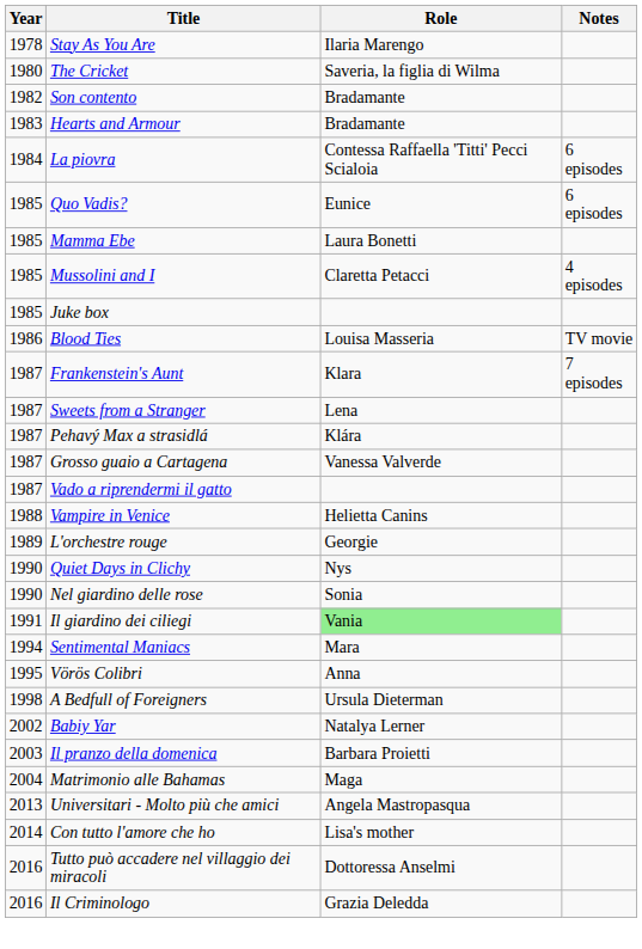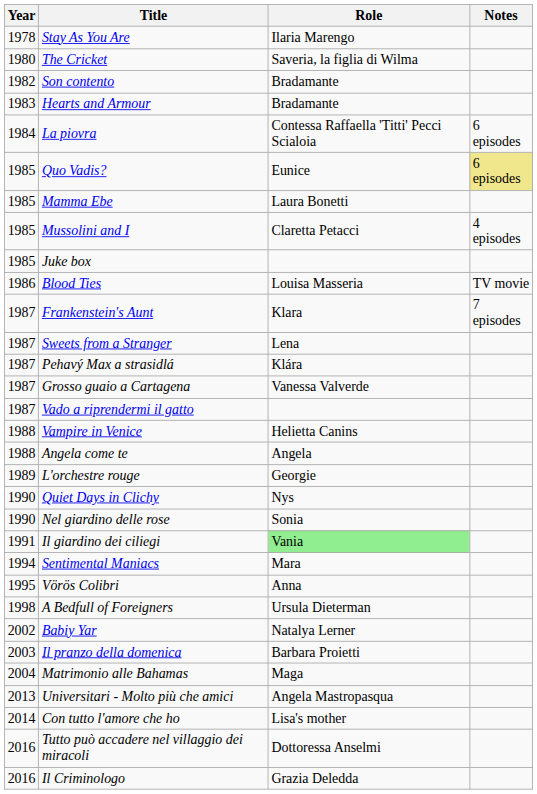 <table class="wikitable">
 <tr>
 <th>Year</th>
 <th>Title</th>
 <th>Role</th>
 <th>Notes</th>
 </tr>
 <tr>
 <td>1978</td>
 <td><em><a href='#'>Stay As You Are</a></em></td>
 <td>Ilaria Marengo</td>
 <td></td>
 </tr>
 <tr>
 <td>1980</td>
 <td><em><a href='#'>The Cricket</a></em></td>
 <td>Saveria, la figlia di Wilma</td>
 <td></td>
 </tr>
 <tr>
 <td>1982</td>
 <td><em><a href='#'>Son contento</a></em></td>
 <td>Bradamante</td>
 <td></td>
 </tr>
 <tr>
 <td>1983</td>
 <td><em><a href='#'>Hearts and Armour</a></em></td>
 <td>Bradamante</td>
 <td></td>
 </tr>
 <tr>
 <td>1984</td>
 <td><em><a href='#'>La piovra</a></em></td>
 <td>Contessa Raffaella 'Titti' Pecci Scialoia</td>
 <td>6 episodes</td>
 </tr>
 <tr>
 <td>1985</td>
 <td><em><a href='#'>Quo Vadis?</a></em></td>
 <td>Eunice</td>
-<td>6 episodes</td>
+<td style="background: khaki;">6 episodes</td>
 </tr>
 <tr>
 <td>1985</td>
 <td><em><a href='#'>Mamma Ebe</a></em></td>
 <td>Laura Bonetti</td>
 <td></td>
 </tr>
 <tr>
 <td>1985</td>
 <td><em><a href='#'>Mussolini and I</a></em></td>
 <td>Claretta Petacci</td>
 <td>4 episodes</td>
 </tr>
 <tr>
 <td>1985</td>
 <td><em>Juke box</em></td>
 <td></td>
 <td></td>
 </tr>
 <tr>
 <td>1986</td>
 <td><em><a href='#'>Blood Ties</a></em></td>
 <td>Louisa Masseria</td>
 <td>TV movie</td>
 </tr>
 <tr>
 <td>1987</td>
 <td><em><a href='#'>Frankenstein's Aunt</a></em></td>
 <td>Klara</td>
 <td>7 episodes</td>
 </tr>
 <tr>
 <td>1987</td>
 <td><em><a href='#'>Sweets from a Stranger</a></em></td>
 <td>Lena</td>
 <td></td>
 </tr>
 <tr>
 <td>1987</td>
 <td><em>Pehavý Max a strasidlá</em></td>
 <td>Klára</td>
 <td></td>
 </tr>
 <tr>
 <td>1987</td>
 <td><em>Grosso guaio a Cartagena</em></td>
 <td>Vanessa Valverde</td>
 <td></td>
 </tr>
 <tr>
 <td>1987</td>
 <td><em><a href='#'>Vado a riprendermi il gatto</a></em></td>
 <td></td>
 <td></td>
 </tr>
 <tr>
 <td>1988</td>
 <td><em><a href='#'>Vampire in Venice</a></em></td>
 <td>Helietta Canins</td>
+<td></td>
+</tr>
+<tr>
+<td>1988</td>
+<td><em>Angela come te</em></td>
+<td>Angela</td>
 <td></td>
 </tr>
 <tr>
 <td>1989</td>
 <td><em>L'orchestre rouge</em></td>
 <td>Georgie</td>
 <td></td>
 </tr>
 <tr>
 <td>1990</td>
 <td><em><a href='#'>Quiet Days in Clichy</a></em></td>
 <td>Nys</td>
 <td></td>
 </tr>
 <tr>
 <td>1990</td>
 <td><em>Nel giardino delle rose</em></td>
 <td>Sonia</td>
 <td></td>
 </tr>
 <tr>
 <td>1991</td>
 <td><em>Il giardino dei ciliegi</em></td>
 <td style="background: lightgreen;">Vania</td>
 <td></td>
 </tr>
 <tr>
 <td>1994</td>
 <td><em><a href='#'>Sentimental Maniacs</a></em></td>
 <td>Mara</td>
 <td></td>
 </tr>
 <tr>
 <td>1995</td>
 <td><em>Vörös Colibri</em></td>
 <td>Anna</td>
 <td></td>
 </tr>
 <tr>
 <td>1998</td>
 <td><em>A Bedfull of Foreigners</em></td>
 <td>Ursula Dieterman</td>
 <td></td>
 </tr>
 <tr>
 <td>2002</td>
 <td><em><a href='#'>Babiy Yar</a></em></td>
 <td>Natalya Lerner</td>
 <td></td>
 </tr>
 <tr>
 <td>2003</td>
 <td><em><a href='#'>Il pranzo della domenica</a></em></td>
 <td>Barbara Proietti</td>
 <td></td>
 </tr>
 <tr>
 <td>2004</td>
 <td><em>Matrimonio alle Bahamas</em></td>
 <td>Maga</td>
 <td></td>
 </tr>
 <tr>
 <td>2013</td>
 <td><em>Universitari - Molto più che amici</em></td>
 <td>Angela Mastropasqua</td>
 <td></td>
 </tr>
 <tr>
 <td>2014</td>
 <td><em>Con tutto l'amore che ho</em></td>
 <td>Lisa's mother</td>
 <td></td>
 </tr>
 <tr>
 <td>2016</td>
 <td><em>Tutto può accadere nel villaggio dei miracoli</em></td>
 <td>Dottoressa Anselmi</td>
 <td></td>
 </tr>
 <tr>
 <td>2016</td>
 <td><em>Il Criminologo</em></td>
 <td>Grazia Deledda</td>
 <td></td>
 </tr>
 </table>
